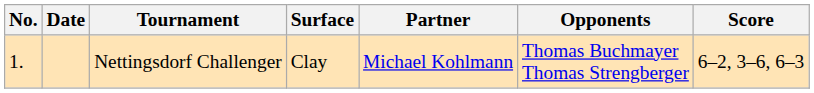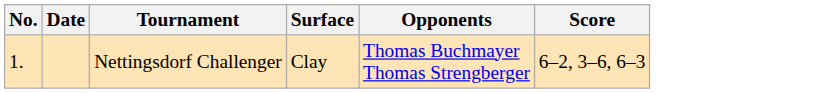 <table class="sortable wikitable">
 <tr>
 <th>No.</th>
 <th>Date</th>
 <th>Tournament</th>
 <th>Surface</th>
-<th>Partner</th>
 <th>Opponents</th>
 <th class="unsortable">Score</th>
 </tr>
 <tr style="background:moccasin;">
 <td>1.</td>
 <td></td>
 <td>Nettingsdorf Challenger</td>
 <td>Clay</td>
-<td> <a href='#'>Michael Kohlmann</a></td>
 <td> <a href='#'>Thomas Buchmayer</a> <br>  <a href='#'>Thomas Strengberger</a></td>
 <td>6–2, 3–6, 6–3</td>
 </tr>
 </table>
